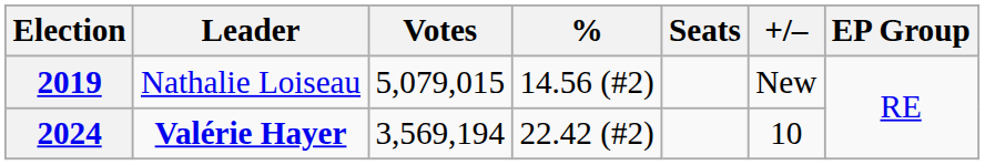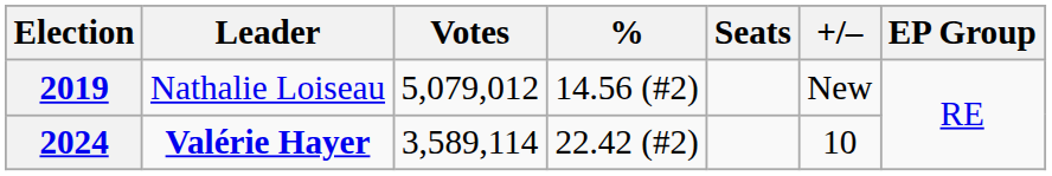 <table class=wikitable style=text-align:center>
 <tr>
 <th>Election</th>
 <th>Leader</th>
 <th>Votes</th>
 <th>%</th>
 <th>Seats</th>
 <th>+/–</th>
 <th>EP Group</th>
 </tr>
 <tr>
 <th><a href='#'>2019</a></th>
 <td><a href='#'>Nathalie Loiseau</a></td>
-<td>5,079,015</td>
+<td>5,079,012</td>
 <td>14.56 (#2)</td>
 <td></td>
 <td>New</td>
 <td rowspan="2"><a href='#'>RE</a></td>
 </tr>
 <tr>
 <th><a href='#'>2024</a></th>
 <td><strong><a href='#'>Valérie Hayer</a></strong></td>
-<td>3,569,194</td>
+<td>3,589,114</td>
 <td>22.42 (#2)</td>
 <td></td>
 <td> 10</td>
 </tr>
 </table>
